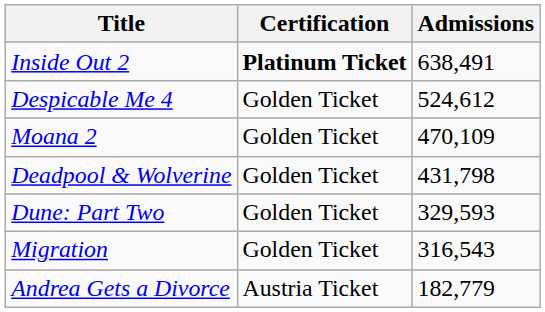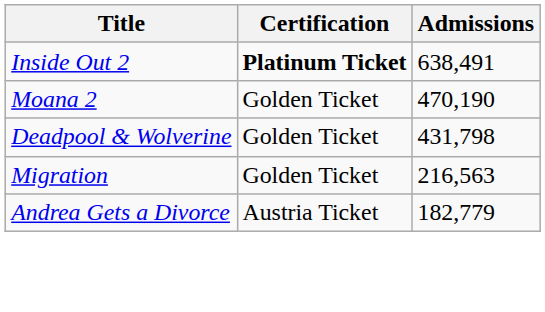 <table class="wikitable sortable" style="margin:auto; margin:auto;">
 <tr>
 <th>Title</th>
 <th>Certification</th>
 <th>Admissions</th>
 </tr>
 <tr>
 <td><em><a href='#'>Inside Out 2</a></em></td>
 <td><strong>Platinum Ticket</strong></td>
 <td>638,491</td>
 </tr>
 <tr>
-<td><em><a href='#'>Despicable Me 4</a></em></td>
-<td>Golden Ticket</td>
-<td>524,612</td>
-</tr>
-<tr>
 <td><em><a href='#'>Moana 2</a></em></td>
 <td>Golden Ticket</td>
-<td>470,109</td>
+<td>470,190</td>
 </tr>
 <tr>
 <td><em><a href='#'>Deadpool & Wolverine</a></em></td>
 <td>Golden Ticket</td>
 <td>431,798</td>
 </tr>
 <tr>
-<td><em><a href='#'>Dune: Part Two</a></em></td>
-<td>Golden Ticket</td>
-<td>329,593</td>
-</tr>
-<tr>
 <td><em><a href='#'>Migration</a></em></td>
 <td>Golden Ticket</td>
-<td>316,543</td>
+<td>216,563</td>
 </tr>
 <tr>
 <td><em><a href='#'>Andrea Gets a Divorce</a></em></td>
 <td>Austria Ticket</td>
 <td>182,779</td>
 </tr>
 </table>
